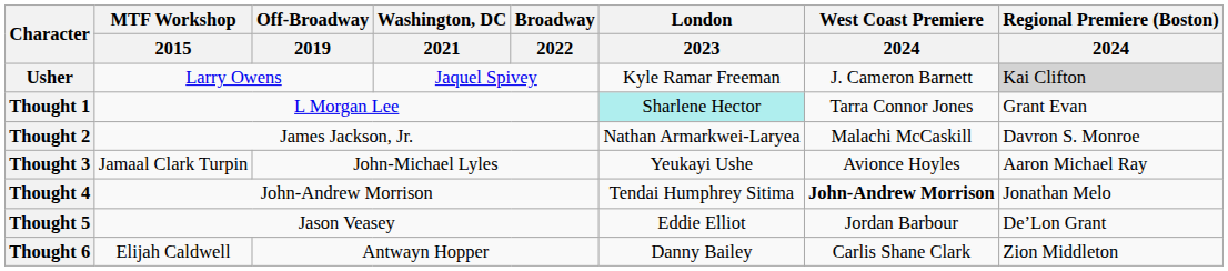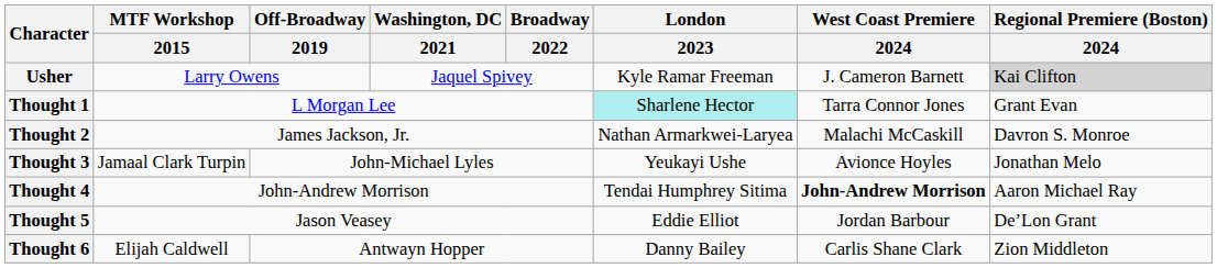 <table class="wikitable">
 <tr>
 <th rowspan="2">Character</th>
 <th>MTF Workshop</th>
 <th>Off-Broadway</th>
 <th>Washington, DC</th>
 <th>Broadway</th>
 <th>London</th>
 <th>West Coast Premiere</th>
 <th>Regional Premiere (Boston)</th>
 </tr>
 <tr>
 <th>2015</th>
 <th>2019</th>
 <th>2021</th>
 <th>2022</th>
 <th>2023</th>
 <th>2024</th>
 <th>2024</th>
 </tr>
 <tr>
 <th>Usher</th>
 <td align="center" colspan="2"><a href='#'>Larry Owens</a></td>
 <td align="center" colspan="2"><a href='#'>Jaquel Spivey</a></td>
 <td align="center">Kyle Ramar Freeman</td>
 <td align="center">J. Cameron Barnett</td>
 <td style="background: lightgrey;">Kai Clifton</td>
 </tr>
 <tr>
 <th>Thought 1</th>
 <td align="center" colspan="4"><a href='#'>L Morgan Lee</a></td>
 <td align="center" style="background: paleturquoise;">Sharlene Hector</td>
 <td align="center">Tarra Connor Jones</td>
 <td>Grant Evan</td>
 </tr>
 <tr>
 <th>Thought 2</th>
 <td align="center" colspan="4">James Jackson, Jr.</td>
 <td align="center">Nathan Armarkwei-Laryea</td>
 <td align="center">Malachi McCaskill</td>
 <td>Davron S. Monroe</td>
 </tr>
 <tr>
 <th>Thought 3</th>
 <td align="center">Jamaal Clark Turpin</td>
 <td align="center" colspan="3">John-Michael Lyles</td>
 <td align="center">Yeukayi Ushe</td>
 <td align="center">Avionce Hoyles</td>
-<td>Aaron Michael Ray</td>
+<td>Jonathan Melo</td>
 </tr>
 <tr>
 <th>Thought 4</th>
 <td align="center" colspan="4">John-Andrew Morrison</td>
 <td align="center">Tendai Humphrey Sitima</td>
 <td align="center"><strong>John-Andrew Morrison</strong></td>
-<td>Jonathan Melo</td>
+<td>Aaron Michael Ray</td>
 </tr>
 <tr>
 <th>Thought 5</th>
 <td align="center" colspan="4">Jason Veasey</td>
 <td align="center">Eddie Elliot</td>
 <td align="center">Jordan Barbour</td>
 <td>De’Lon Grant</td>
 </tr>
 <tr>
 <th>Thought 6</th>
 <td align="center">Elijah Caldwell</td>
 <td align="center" colspan="3">Antwayn Hopper</td>
 <td align="center">Danny Bailey</td>
 <td align="center">Carlis Shane Clark</td>
 <td>Zion Middleton</td>
 </tr>
 </table>
